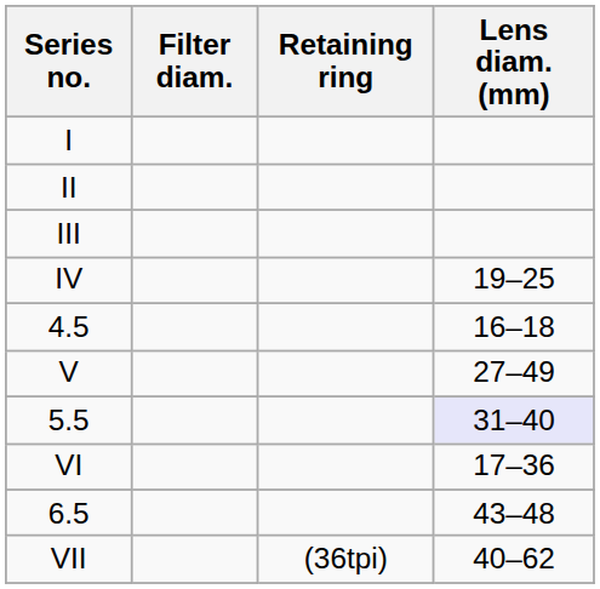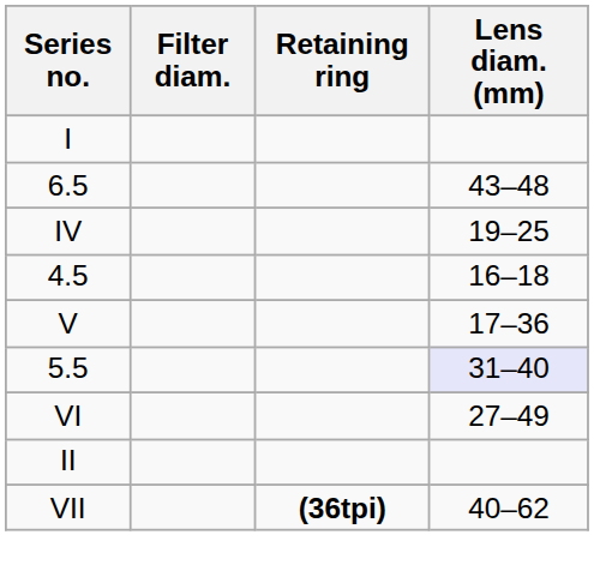 <table class="wikitable" style="text-align:center;font-size:85%;width:20em;">
 <tr>
 <th>Series no.</th>
 <th>Filter diam.</th>
 <th>Retaining ring</th>
 <th>Lens diam. (mm)</th>
 </tr>
 <tr>
 <td>I</td>
 <td></td>
 <td></td>
 <td></td>
 </tr>
 <tr>
-<td>II</td>
+<td>6.5</td>
 <td></td>
 <td></td>
-<td></td>
-</tr>
-<tr>
-<td>III</td>
-<td></td>
-<td></td>
-<td></td>
+<td>43–48</td>
 </tr>
 <tr>
 <td>IV</td>
 <td></td>
 <td></td>
 <td>19–25</td>
 </tr>
 <tr>
 <td>4.5</td>
 <td></td>
 <td></td>
 <td>16–18</td>
 </tr>
 <tr>
 <td>V</td>
 <td></td>
 <td></td>
-<td>27–49</td>
+<td>17–36</td>
 </tr>
 <tr>
 <td>5.5</td>
 <td></td>
 <td></td>
 <td style="background: lavender;">31–40</td>
 </tr>
 <tr>
 <td>VI</td>
 <td></td>
 <td></td>
-<td>17–36</td>
+<td>27–49</td>
 </tr>
 <tr>
-<td>6.5</td>
+<td>II</td>
 <td></td>
 <td></td>
-<td>43–48</td>
+<td></td>
 </tr>
 <tr>
 <td>VII</td>
 <td></td>
-<td> (36tpi)</td>
+<td><strong> (36tpi)</strong></td>
 <td>40–62</td>
 </tr>
 </table>
